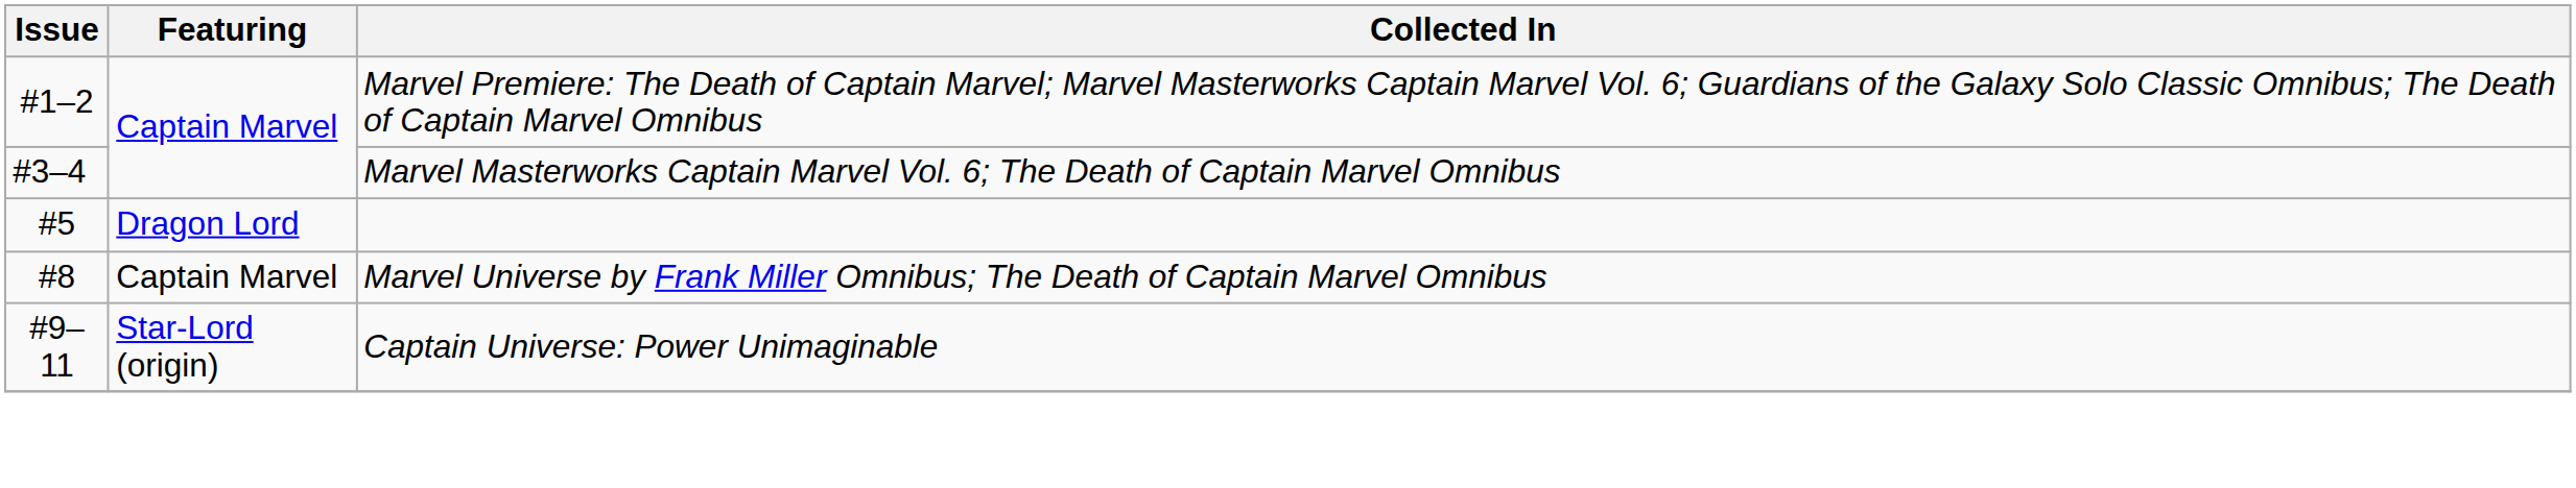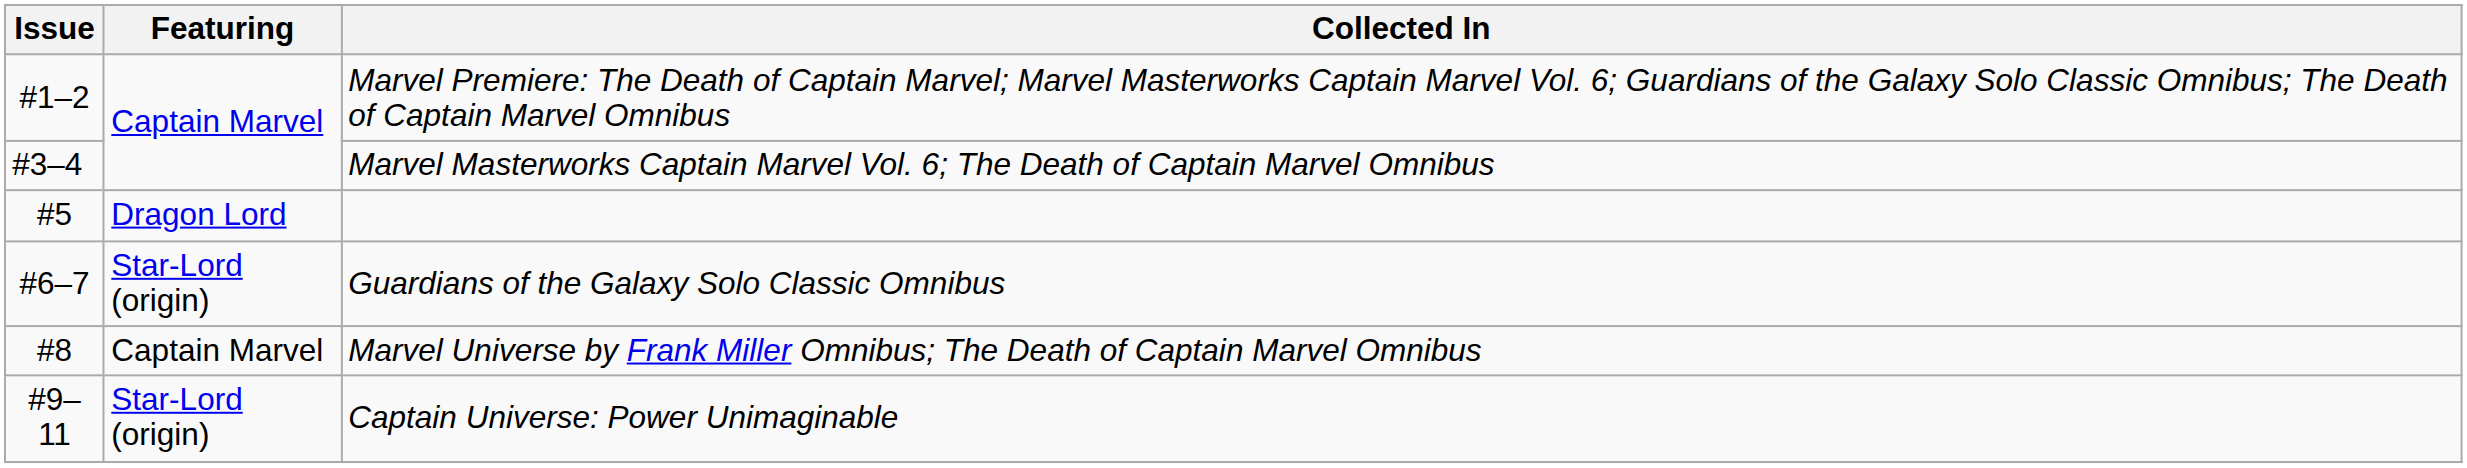 <table class="wikitable">
 <tr>
 <th>Issue</th>
 <th>Featuring</th>
 <th>Collected In</th>
 </tr>
 <tr>
 <td align="center">#1–2</td>
 <td rowspan="2"><a href='#'>Captain Marvel</a></td>
 <td><em>Marvel Premiere: The Death of Captain Marvel; Marvel Masterworks Captain Marvel Vol. 6; Guardians of the Galaxy Solo Classic Omnibus; The Death of Captain Marvel Omnibus</em></td>
 </tr>
 <tr>
 <td>#3–4</td>
 <td><em>Marvel Masterworks Captain Marvel Vol. 6; The Death of Captain Marvel Omnibus</em></td>
 </tr>
 <tr>
 <td align="center">#5</td>
 <td><a href='#'>Dragon Lord</a></td>
 <td></td>
 </tr>
 <tr>
+<td align="center">#6–7</td>
+<td><a href='#'>Star-Lord</a> (origin)</td>
+<td><em>Guardians of the Galaxy Solo Classic Omnibus</em></td>
+</tr>
+<tr>
 <td align="center">#8</td>
 <td>Captain Marvel</td>
 <td><em>Marvel Universe by <a href='#'>Frank Miller</a> Omnibus; The Death of Captain Marvel Omnibus</em></td>
 </tr>
 <tr>
 <td align="center">#9–11</td>
 <td><a href='#'>Star-Lord</a> (origin)</td>
 <td><em>Captain Universe: Power Unimaginable</em></td>
 </tr>
 <tr>
 </tr>
 </table>
